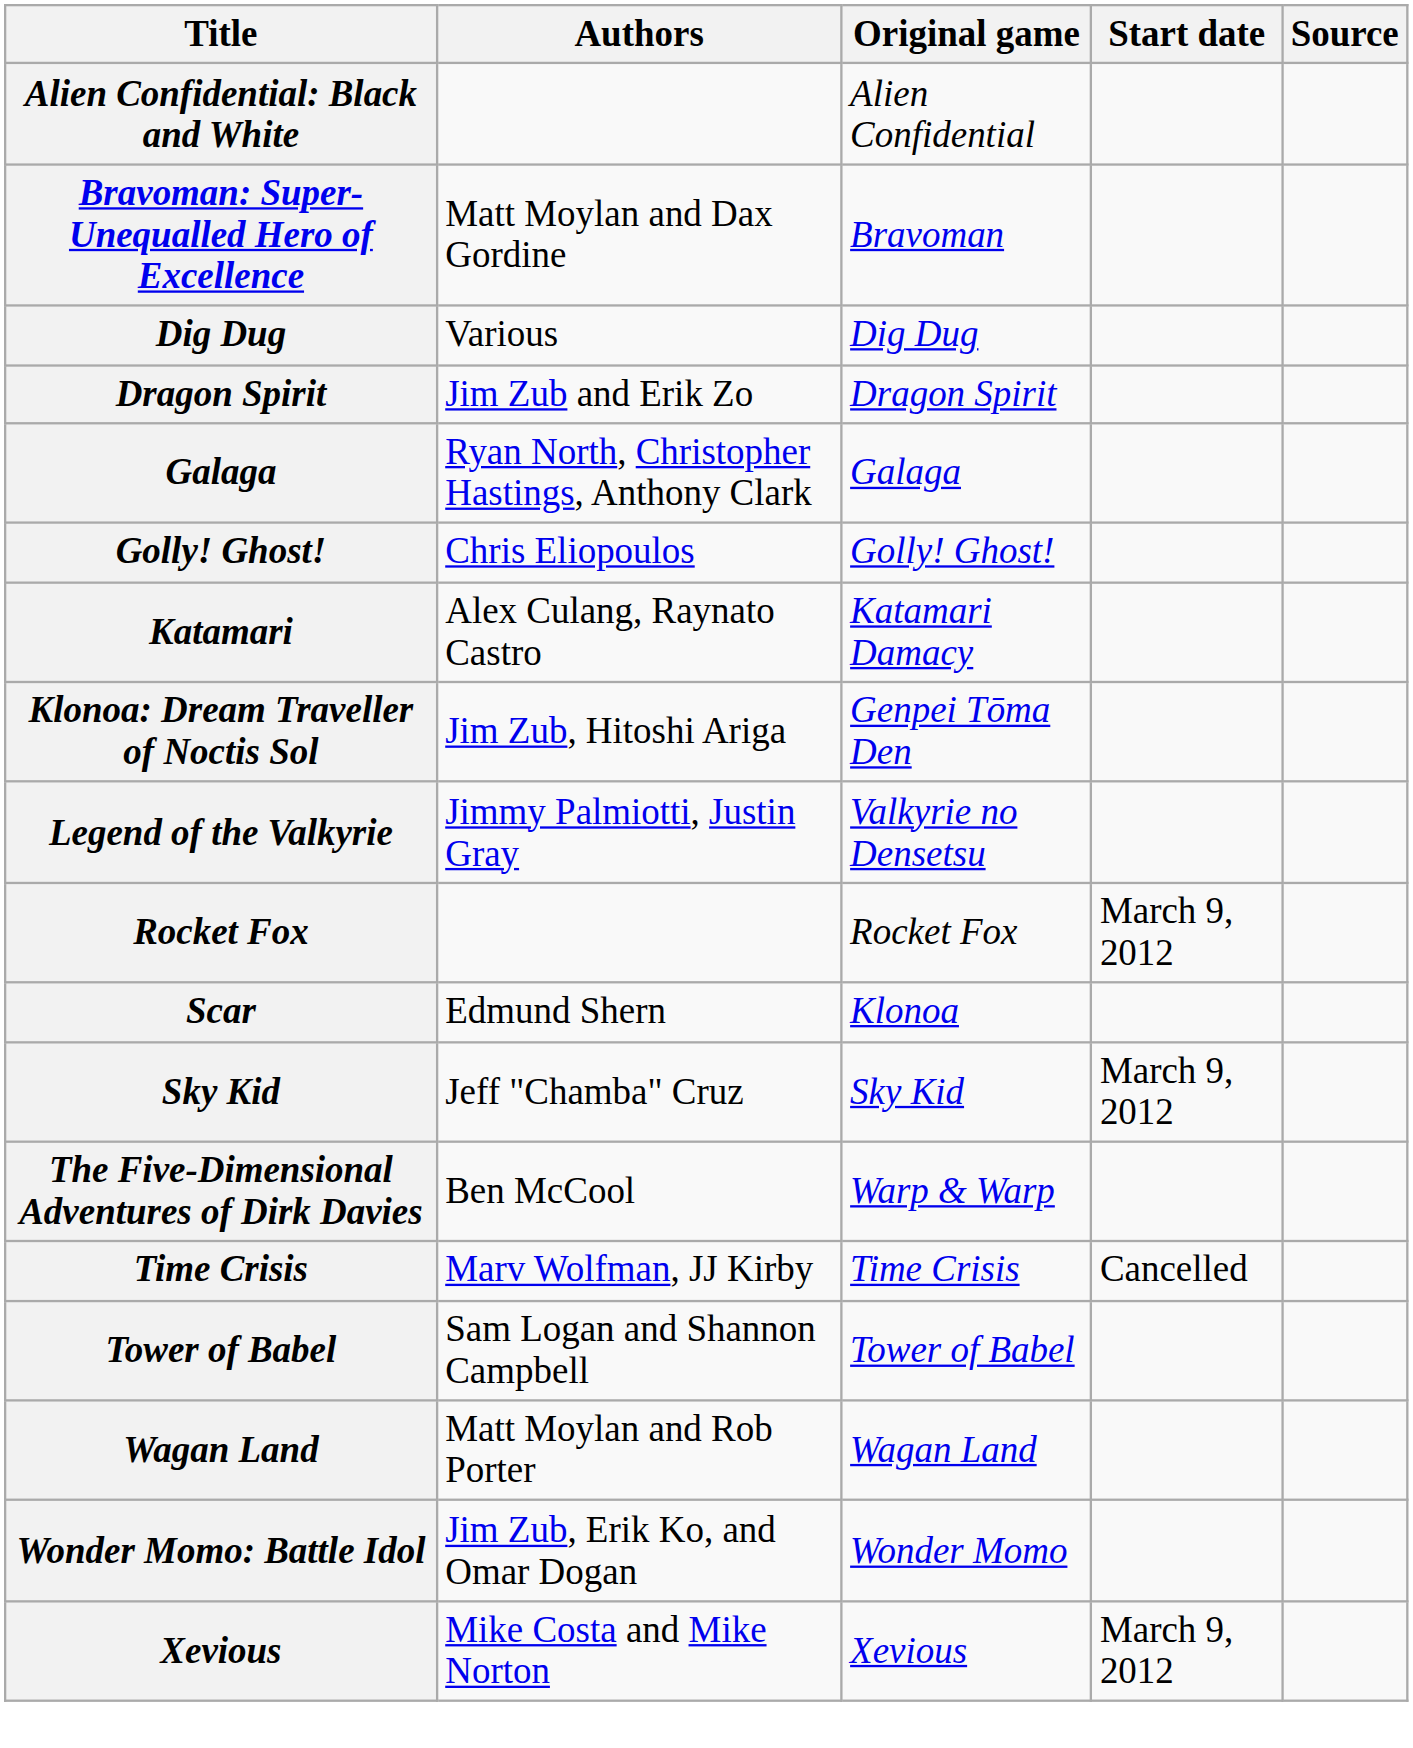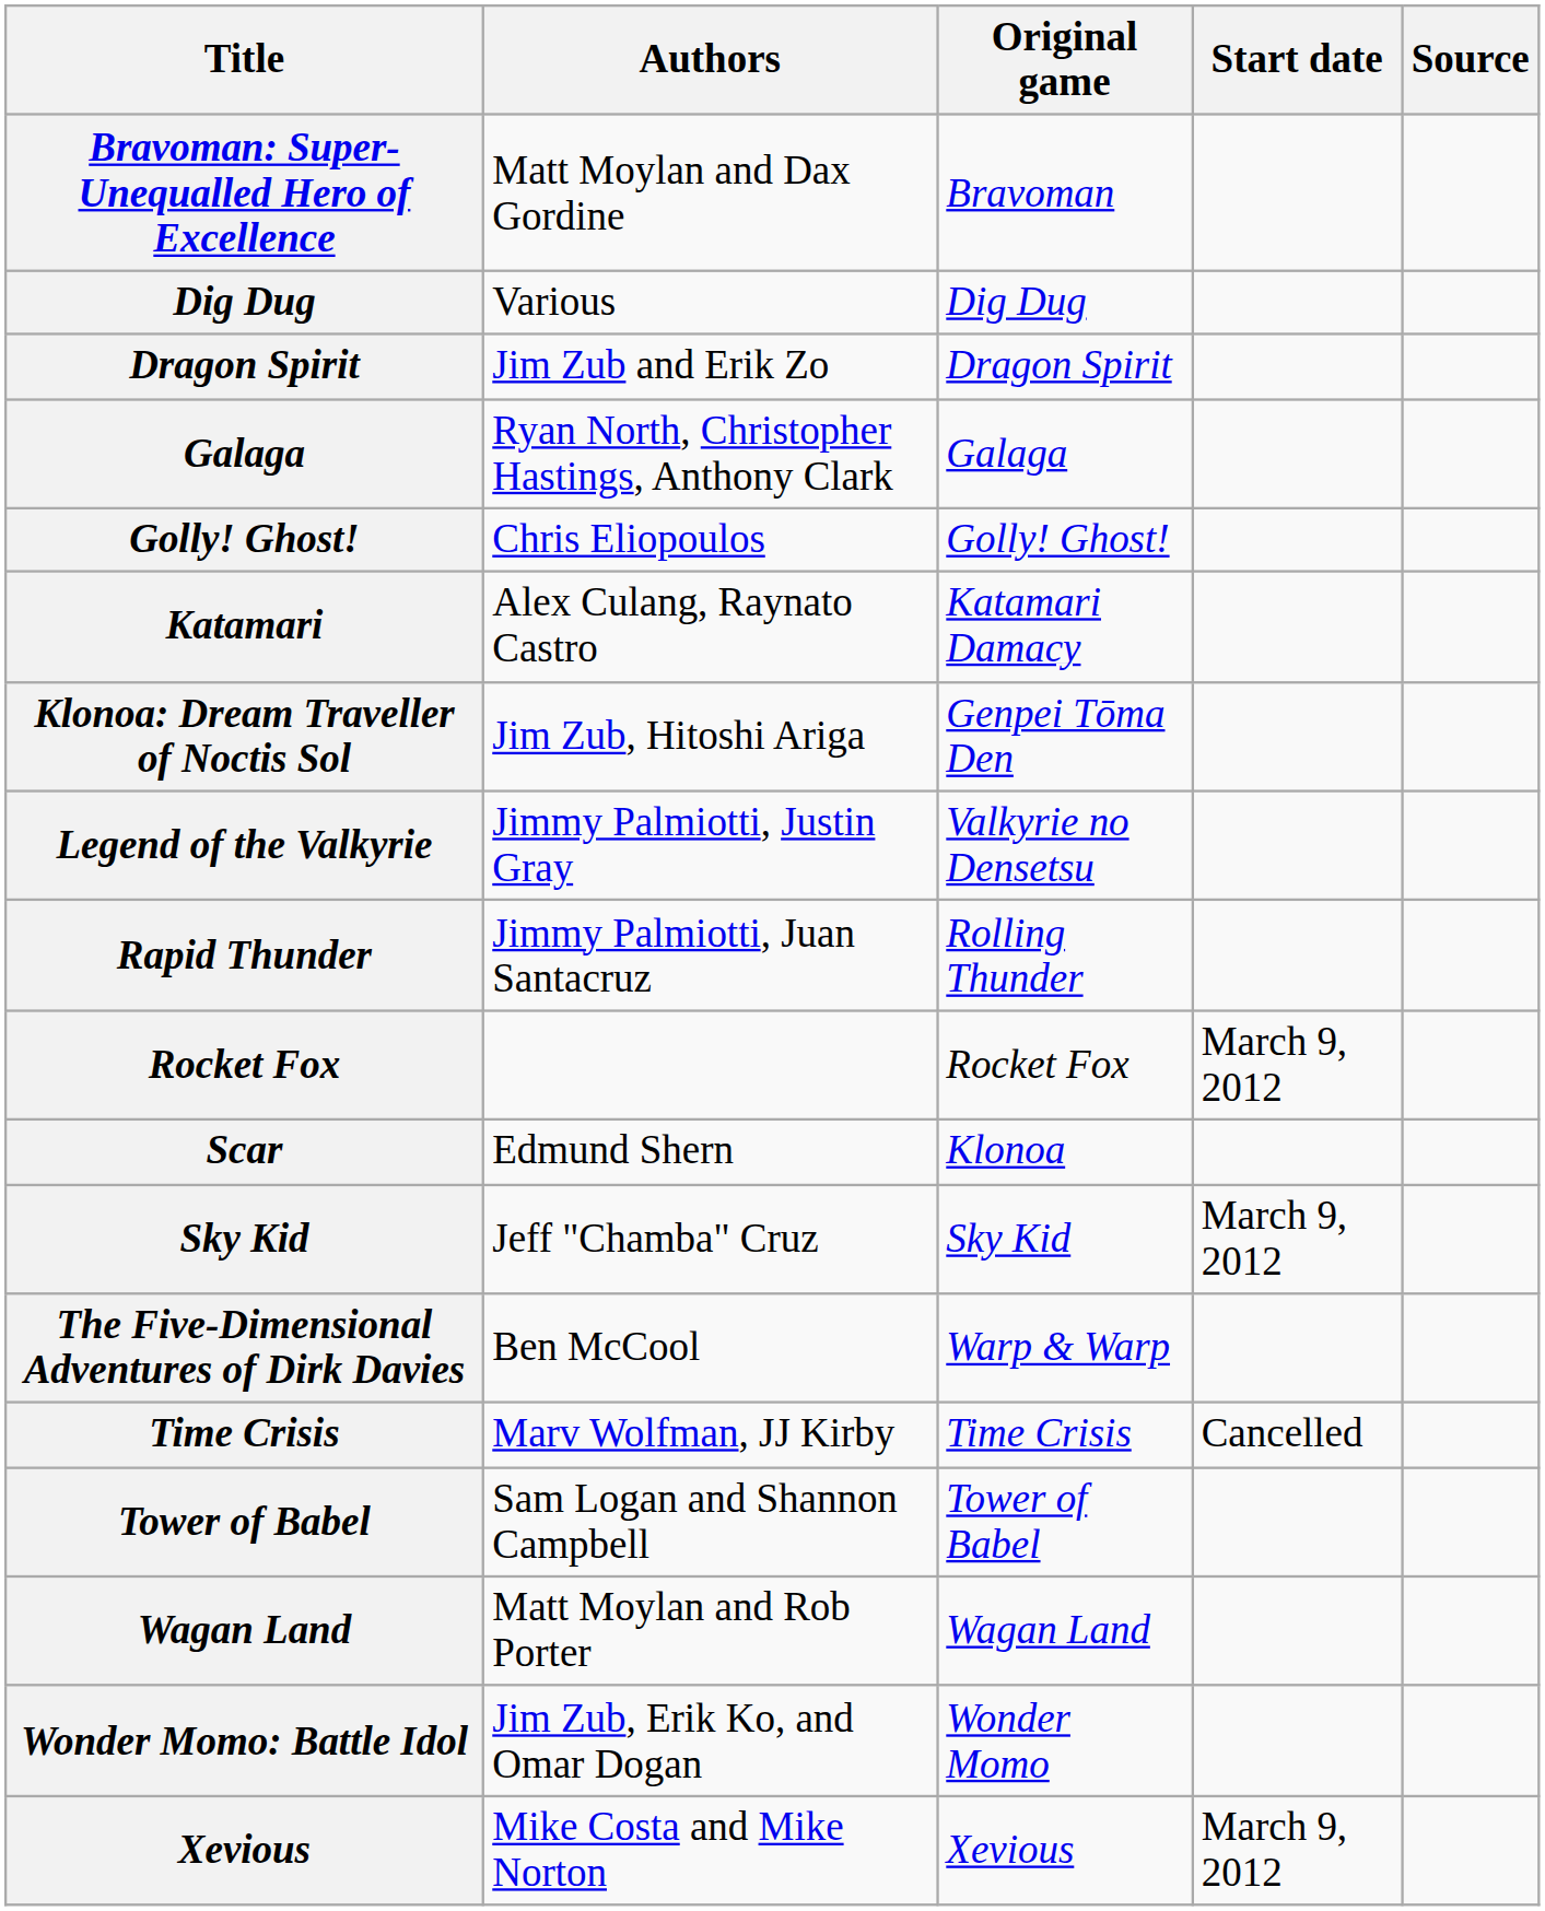 <table class="wikitable sortable" |->
 <tr>
 <th scope="col">Title</th>
 <th scope="col">Authors</th>
 <th scope="col">Original game</th>
 <th scope="col">Start date</th>
 <th scope="col">Source</th>
-</tr>
-<tr>
-<th scope="row"><em>Alien Confidential: Black and White</em></th>
-<td></td>
-<td><em>Alien Confidential</em></td>
-<td></td>
-<td></td>
 </tr>
 <tr>
 <th scope="row"><em><a href='#'>Bravoman: Super-Unequalled Hero of Excellence</a></em></th>
 <td>Matt Moylan and Dax Gordine</td>
 <td><em><a href='#'>Bravoman</a></em></td>
 <td></td>
 <td></td>
 </tr>
 <tr>
 <th scope="row"><em>Dig Dug</em></th>
 <td>Various</td>
 <td><em><a href='#'>Dig Dug</a></em></td>
 <td></td>
 <td></td>
 </tr>
 <tr>
 <th scope="row"><em>Dragon Spirit</em></th>
 <td><a href='#'>Jim Zub</a> and Erik Zo</td>
 <td><em><a href='#'>Dragon Spirit</a></em></td>
 <td></td>
 <td></td>
 </tr>
 <tr>
 <th scope="row"><em>Galaga</em></th>
 <td><a href='#'>Ryan North</a>, <a href='#'>Christopher Hastings</a>, Anthony Clark</td>
 <td><em><a href='#'>Galaga</a></em></td>
 <td></td>
 <td></td>
 </tr>
 <tr>
 <th scope="row"><em>Golly! Ghost!</em></th>
 <td><a href='#'>Chris Eliopoulos</a></td>
 <td><em><a href='#'>Golly! Ghost!</a></em></td>
 <td></td>
 <td></td>
 </tr>
 <tr>
 <th scope="row"><em>Katamari</em></th>
 <td>Alex Culang, Raynato Castro</td>
 <td><em><a href='#'>Katamari Damacy</a></em></td>
 <td></td>
 <td></td>
 </tr>
 <tr>
 <th scope="row"><em>Klonoa: Dream Traveller of Noctis Sol</em></th>
 <td><a href='#'>Jim Zub</a>, Hitoshi Ariga</td>
 <td><em><a href='#'>Genpei Tōma Den</a></em></td>
 <td></td>
 <td></td>
 </tr>
 <tr>
 <th scope="row"><em>Legend of the Valkyrie</em></th>
 <td><a href='#'>Jimmy Palmiotti</a>, <a href='#'>Justin Gray</a></td>
 <td><em><a href='#'>Valkyrie no Densetsu</a></em></td>
+<td></td>
+<td></td>
+</tr>
+<tr>
+<th scope="row"><em>Rapid Thunder</em></th>
+<td><a href='#'>Jimmy Palmiotti</a>, Juan Santacruz</td>
+<td><em><a href='#'>Rolling Thunder</a></em></td>
 <td></td>
 <td></td>
 </tr>
 <tr>
 <th scope="row"><em>Rocket Fox</em></th>
 <td></td>
 <td><em>Rocket Fox</em></td>
 <td>March 9, 2012</td>
 <td></td>
 </tr>
 <tr>
 <th scope="row"><em>Scar</em></th>
 <td>Edmund Shern</td>
 <td><em><a href='#'>Klonoa</a></em></td>
 <td></td>
 <td></td>
 </tr>
 <tr>
 <th scope="row"><em>Sky Kid</em></th>
 <td>Jeff "Chamba" Cruz</td>
 <td><em><a href='#'>Sky Kid</a></em></td>
 <td>March 9, 2012</td>
 <td></td>
 </tr>
 <tr>
 <th scope="row"><em>The Five-Dimensional Adventures of Dirk Davies</em></th>
 <td>Ben McCool</td>
 <td><em><a href='#'>Warp & Warp</a></em></td>
 <td></td>
 <td></td>
 </tr>
 <tr>
 <th scope="row"><em>Time Crisis</em></th>
 <td><a href='#'>Marv Wolfman</a>, JJ Kirby</td>
 <td><em><a href='#'>Time Crisis</a></em></td>
 <td>Cancelled</td>
 <td></td>
 </tr>
 <tr>
 <th scope="row"><em>Tower of Babel</em></th>
 <td>Sam Logan and Shannon Campbell</td>
 <td><em><a href='#'>Tower of Babel</a></em></td>
 <td></td>
 <td></td>
 </tr>
 <tr>
 <th scope="row"><em>Wagan Land</em></th>
 <td>Matt Moylan and Rob Porter</td>
 <td><em><a href='#'>Wagan Land</a></em></td>
 <td></td>
 <td></td>
 </tr>
 <tr>
 <th scope="row"><em>Wonder Momo: Battle Idol</em></th>
 <td><a href='#'>Jim Zub</a>, Erik Ko, and Omar Dogan</td>
 <td><em><a href='#'>Wonder Momo</a></em></td>
 <td></td>
 <td></td>
 </tr>
 <tr>
 <th scope="row"><em>Xevious</em></th>
 <td><a href='#'>Mike Costa</a> and <a href='#'>Mike Norton</a></td>
 <td><em><a href='#'>Xevious</a></em></td>
 <td>March 9, 2012</td>
 <td></td>
 </tr>
 </table>
